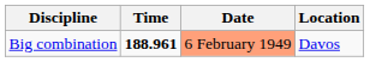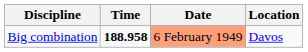 <table class='wikitable'>
 <tr>
 <th>Discipline</th>
 <th>Time</th>
 <th>Date</th>
 <th>Location</th>
 </tr>
 <tr>
 <td><a href='#'>Big combination</a></td>
-<td><strong>188.961</strong></td>
+<td><strong>188.958</strong></td>
 <td style="background: lightsalmon;">6 February 1949</td>
 <td align=left> <a href='#'>Davos</a></td>
 </tr>
 </table>
